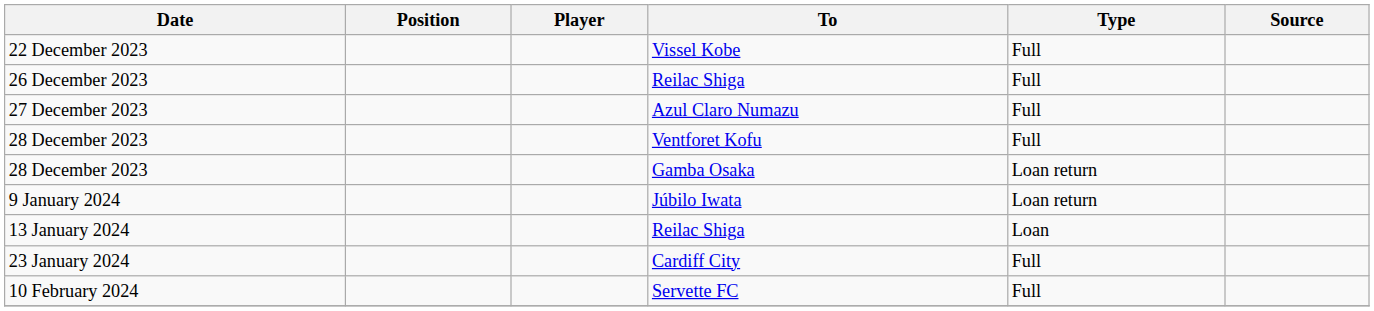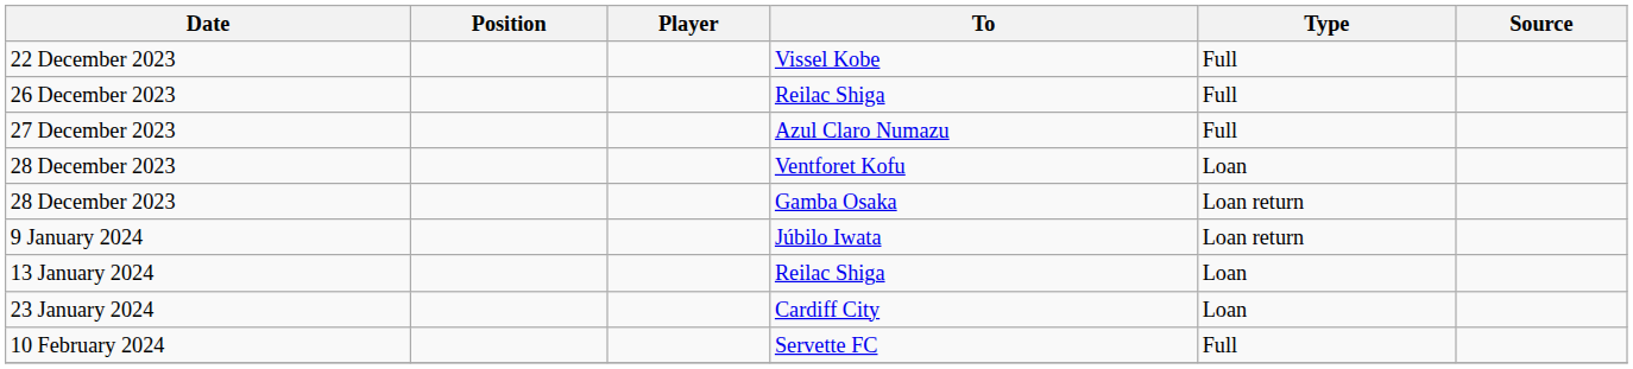 <table class="wikitable sortable" style="width:90%; text-align:center; font-size:95%; text-align:left;">
 <tr>
 <th>Date</th>
 <th>Position</th>
 <th>Player</th>
 <th>To</th>
 <th>Type</th>
 <th>Source</th>
 </tr>
 <tr>
 <td>22 December 2023</td>
 <td></td>
 <td></td>
 <td> <a href='#'>Vissel Kobe</a></td>
 <td>Full</td>
 <td></td>
 </tr>
 <tr>
 <td>26 December 2023</td>
 <td></td>
 <td></td>
 <td> <a href='#'>Reilac Shiga</a></td>
 <td>Full</td>
 <td></td>
 </tr>
 <tr>
 <td>27 December 2023</td>
 <td></td>
 <td></td>
 <td> <a href='#'>Azul Claro Numazu</a></td>
 <td>Full</td>
 <td></td>
 </tr>
 <tr>
 <td>28 December 2023</td>
 <td></td>
 <td></td>
 <td> <a href='#'>Ventforet Kofu</a></td>
-<td>Full</td>
+<td>Loan</td>
 <td></td>
 </tr>
 <tr>
 <td>28 December 2023</td>
 <td></td>
 <td></td>
 <td> <a href='#'>Gamba Osaka</a></td>
 <td>Loan return</td>
 <td></td>
 </tr>
 <tr>
 <td>9 January 2024</td>
 <td></td>
 <td></td>
 <td> <a href='#'>Júbilo Iwata</a></td>
 <td>Loan return</td>
 <td></td>
 </tr>
 <tr>
 <td>13 January 2024</td>
 <td></td>
 <td></td>
 <td> <a href='#'>Reilac Shiga</a></td>
 <td>Loan</td>
 <td></td>
 </tr>
 <tr>
 <td>23 January 2024</td>
 <td></td>
 <td></td>
 <td> <a href='#'>Cardiff City</a></td>
-<td>Full</td>
+<td>Loan</td>
 <td></td>
 </tr>
 <tr>
 <td>10 February 2024</td>
 <td></td>
 <td></td>
 <td> <a href='#'>Servette FC</a></td>
 <td>Full</td>
 <td></td>
 </tr>
 <tr>
 </tr>
 </table>
